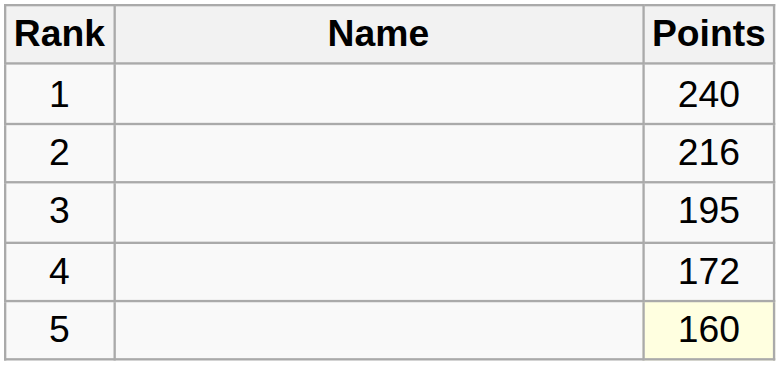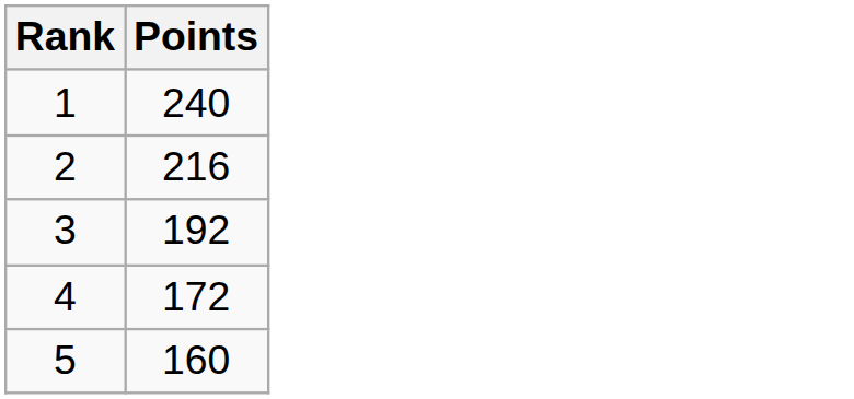 <table class="wikitable" border="1" style="text-align:center">
 <tr>
 <th width=30>Rank</th>
-<th width=220>Name</th>
 <th width=25>Points</th>
 </tr>
 <tr>
 <td>1</td>
-<td align="left"></td>
 <td>240</td>
 </tr>
 <tr>
 <td>2</td>
-<td align="left"></td>
 <td>216</td>
 </tr>
 <tr>
 <td>3</td>
-<td align="left"></td>
-<td>195</td>
+<td>192</td>
 </tr>
 <tr>
 <td>4</td>
-<td align="left"></td>
 <td>172</td>
 </tr>
 <tr>
 <td>5</td>
-<td align="left"></td>
-<td style="background: lightyellow;">160</td>
+<td>160</td>
 </tr>
 </table>
